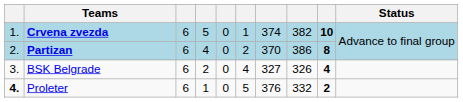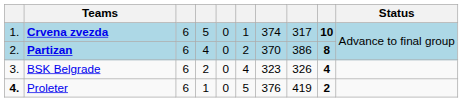 <table class="wikitable" style="text-align: center;">
 <tr>
 <th width="20"></th>
 <th width="200">Teams</th>
 <th width="20"></th>
 <th width="20"></th>
 <th width="20"></th>
 <th width="20"></th>
 <th width="35"></th>
 <th width="35"></th>
 <th></th>
 <th>Status</th>
 </tr>
 <tr bgcolor="lightblue">
 <td>1.</td>
 <td style="text-align:left;"><strong><a href='#'>Crvena zvezda</a></strong></td>
 <td>6</td>
 <td>5</td>
 <td>0</td>
 <td>1</td>
 <td>374</td>
-<td>382</td>
+<td>317</td>
 <td><strong>10</strong></td>
 <td rowspan="2">Advance to final group</td>
 </tr>
 <tr bgcolor="lightblue">
 <td>2.</td>
 <td style="text-align:left;"><a href='#'><strong>Partizan</strong></a></td>
 <td>6</td>
 <td>4</td>
 <td>0</td>
 <td>2</td>
 <td>370</td>
 <td>386</td>
 <td><strong>8</strong></td>
 </tr>
 <tr align="center">
 <td>3.</td>
 <td style="text-align:left;"><a href='#'>BSK Belgrade</a></td>
 <td>6</td>
 <td>2</td>
 <td>0</td>
 <td>4</td>
-<td>327</td>
+<td>323</td>
 <td>326</td>
 <td><strong>4</strong></td>
 <td></td>
 </tr>
 <tr align="center">
 <td><strong>4.</strong></td>
 <td style="text-align:left;"><a href='#'>Proleter</a></td>
 <td>6</td>
 <td>1</td>
 <td>0</td>
 <td>5</td>
 <td>376</td>
-<td>332</td>
+<td>419</td>
 <td><strong>2</strong></td>
 <td></td>
 </tr>
 </table>
